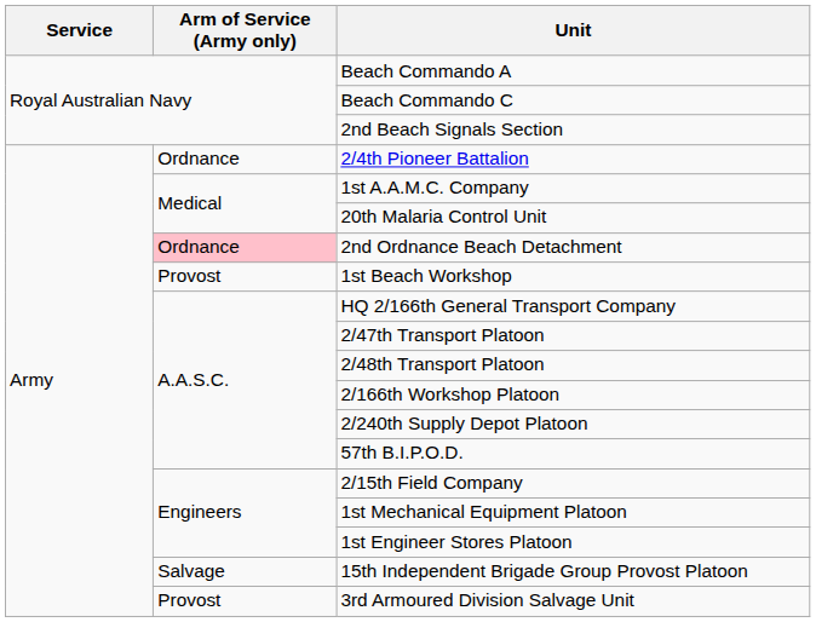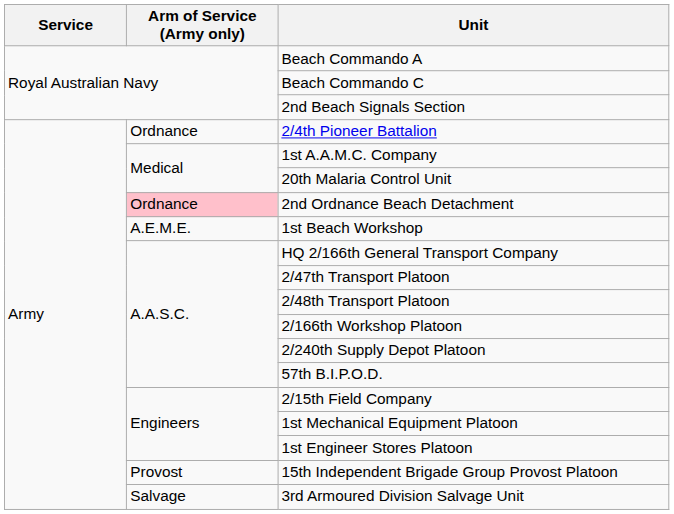 <table class="wikitable">
 <tr>
 <th scope="col" width="120">Service</th>
 <th scope="col" width="150">Arm of Service<br>(Army only)</th>
 <th scope="col" width="400">Unit</th>
 </tr>
 <tr>
 <td rowspan="3" colspan="2">Royal Australian Navy</td>
 <td>Beach Commando A</td>
 </tr>
 <tr>
 <td>Beach Commando C</td>
 </tr>
 <tr>
 <td>2nd Beach Signals Section</td>
 </tr>
 <tr>
 <td rowspan="16">Army</td>
 <td>Ordnance</td>
 <td><a href='#'>2/4th Pioneer Battalion</a></td>
 </tr>
 <tr>
 <td rowspan="2">Medical</td>
 <td>1st A.A.M.C. Company</td>
 </tr>
 <tr>
 <td>20th Malaria Control Unit</td>
 </tr>
 <tr>
 <td style="background: pink;">Ordnance</td>
 <td>2nd Ordnance Beach Detachment</td>
 </tr>
 <tr>
-<td>Provost</td>
+<td>A.E.M.E.</td>
 <td>1st Beach Workshop</td>
 </tr>
 <tr>
 <td rowspan="6">A.A.S.C.</td>
 <td>HQ 2/166th General Transport Company</td>
 </tr>
 <tr>
 <td>2/47th Transport Platoon</td>
 </tr>
 <tr>
 <td>2/48th Transport Platoon</td>
 </tr>
 <tr>
 <td>2/166th Workshop Platoon</td>
 </tr>
 <tr>
 <td>2/240th Supply Depot Platoon</td>
 </tr>
 <tr>
 <td>57th B.I.P.O.D.</td>
 </tr>
 <tr>
 <td rowspan="3">Engineers</td>
 <td>2/15th Field Company</td>
 </tr>
 <tr>
 <td>1st Mechanical Equipment Platoon</td>
 </tr>
 <tr>
 <td>1st Engineer Stores Platoon</td>
 </tr>
 <tr>
-<td>Salvage</td>
+<td>Provost</td>
 <td>15th Independent Brigade Group Provost Platoon</td>
 </tr>
 <tr>
-<td>Provost</td>
+<td>Salvage</td>
 <td>3rd Armoured Division Salvage Unit</td>
 </tr>
 </table>
